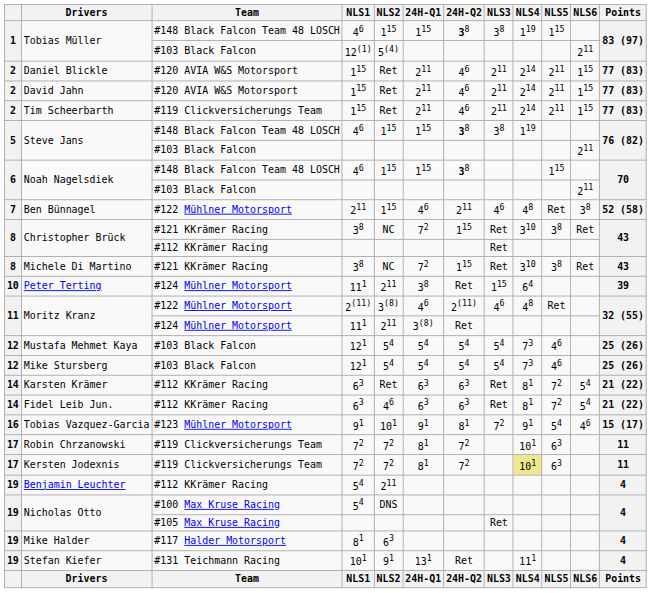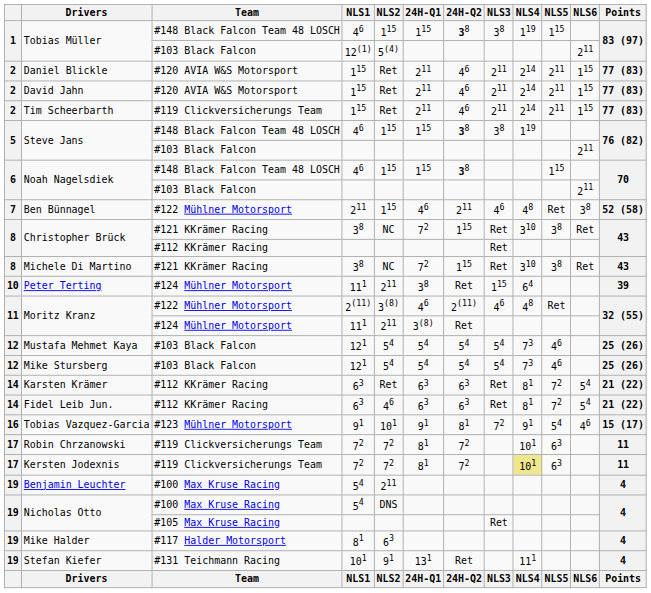 <table class="wikitable" style="font-size:85%; text-align:center;">
 <tr>
 <th></th>
 <th>Drivers</th>
 <th>Team</th>
 <th>NLS1</th>
 <th>NLS2</th>
 <th>24H-Q1</th>
 <th>24H-Q2</th>
 <th>NLS3</th>
 <th>NLS4</th>
 <th>NLS5</th>
 <th>NLS6</th>
 <th>Points</th>
 </tr>
 <tr>
 <th rowspan=2>1</th>
 <td rowspan=2 align="left"> Tobias Müller</td>
 <td align="left"> #148 Black Falcon Team 48 LOSCH</td>
 <td> 4<sup>6</sup></td>
 <td> 1<sup>15</sup></td>
 <td> 1<sup>15</sup></td>
 <td> <strong>3</strong><sup>8</sup></td>
 <td> 3<sup>8</sup></td>
 <td> 1<sup>19</sup></td>
 <td> 1<sup>15</sup></td>
 <td></td>
 <th rowspan=2>83 (97)</th>
 </tr>
 <tr>
 <td align="left"> #103 Black Falcon</td>
 <td> 12<sup>(1)</sup></td>
 <td> 5<sup>(4)</sup></td>
 <td></td>
 <td></td>
 <td></td>
 <td></td>
 <td></td>
 <td> 2<sup>11</sup></td>
 </tr>
 <tr>
 <th>2</th>
 <td align="left"> Daniel Blickle</td>
 <td align="left"> #120 AVIA W&S Motorsport</td>
 <td> 1<sup>15</sup></td>
 <td> Ret</td>
 <td> 2<sup>11</sup></td>
 <td> 4<sup>6</sup></td>
 <td> 2<sup>11</sup></td>
 <td> 2<sup>14</sup></td>
 <td> 2<sup>11</sup></td>
 <td> 1<sup>15</sup></td>
 <th>77 (83)</th>
 </tr>
 <tr>
 <th>2</th>
 <td align="left"> David Jahn</td>
 <td align="left"> #120 AVIA W&S Motorsport</td>
 <td> 1<sup>15</sup></td>
 <td> Ret</td>
 <td> 2<sup>11</sup></td>
 <td> 4<sup>6</sup></td>
 <td> 2<sup>11</sup></td>
 <td> 2<sup>14</sup></td>
 <td> 2<sup>11</sup></td>
 <td> 1<sup>15</sup></td>
 <th>77 (83)</th>
 </tr>
 <tr>
 <th>2</th>
 <td align="left"> Tim Scheerbarth</td>
 <td align="left"> #119 Clickversicherungs Team</td>
 <td> 1<sup>15</sup></td>
 <td> Ret</td>
 <td> 2<sup>11</sup></td>
 <td> 4<sup>6</sup></td>
 <td> 2<sup>11</sup></td>
 <td> 2<sup>14</sup></td>
 <td> 2<sup>11</sup></td>
 <td> 1<sup>15</sup></td>
 <th>77 (83)</th>
 </tr>
 <tr>
 <th rowspan=2>5</th>
 <td rowspan=2 align="left"> Steve Jans</td>
 <td align="left"> #148 Black Falcon Team 48 LOSCH</td>
 <td> 4<sup>6</sup></td>
 <td> 1<sup>15</sup></td>
 <td> 1<sup>15</sup></td>
 <td> <strong>3</strong><sup>8</sup></td>
 <td> 3<sup>8</sup></td>
 <td> 1<sup>19</sup></td>
 <td></td>
 <td></td>
 <th rowspan=2>76 (82)</th>
 </tr>
 <tr>
 <td align="left"> #103 Black Falcon</td>
 <td></td>
 <td></td>
 <td></td>
 <td></td>
 <td></td>
 <td></td>
 <td></td>
 <td> 2<sup>11</sup></td>
 </tr>
 <tr>
 <th rowspan=2>6</th>
 <td rowspan=2 align="left"> Noah Nagelsdiek</td>
 <td align="left"> #148 Black Falcon Team 48 LOSCH</td>
 <td> 4<sup>6</sup></td>
 <td> 1<sup>15</sup></td>
 <td> 1<sup>15</sup></td>
 <td> <strong>3</strong><sup>8</sup></td>
 <td></td>
 <td></td>
 <td> 1<sup>15</sup></td>
 <td></td>
 <th rowspan=2>70</th>
 </tr>
 <tr>
 <td align="left"> #103 Black Falcon</td>
 <td></td>
 <td></td>
 <td></td>
 <td></td>
 <td></td>
 <td></td>
 <td></td>
 <td> 2<sup>11</sup></td>
 </tr>
 <tr>
 <th>7</th>
 <td align="left"> Ben Bünnagel</td>
 <td align="left"> #122 <a href='#'>Mühlner Motorsport</a></td>
 <td> 2<sup>11</sup></td>
 <td> 1<sup>15</sup></td>
 <td> 4<sup>6</sup></td>
 <td> 2<sup>11</sup></td>
 <td> 4<sup>6</sup></td>
 <td> 4<sup>8</sup></td>
 <td> Ret</td>
 <td> 3<sup>8</sup></td>
 <th>52 (58)</th>
 </tr>
 <tr>
 <th rowspan=2>8</th>
 <td rowspan=2 align="left"> Christopher Brück</td>
 <td align="left"> #121 KKrämer Racing</td>
 <td> 3<sup>8</sup></td>
 <td> NC</td>
 <td> 7<sup>2</sup></td>
 <td> 1<sup>15</sup></td>
 <td> Ret</td>
 <td> 3<sup>10</sup></td>
 <td> 3<sup>8</sup></td>
 <td> Ret</td>
 <th rowspan=2>43</th>
 </tr>
 <tr>
 <td align="left"> #112 KKrämer Racing</td>
 <td></td>
 <td></td>
 <td></td>
 <td></td>
 <td> Ret</td>
 <td></td>
 <td></td>
 <td></td>
 </tr>
 <tr>
 <th>8</th>
 <td align="left"> Michele Di Martino</td>
 <td align="left"> #121 KKrämer Racing</td>
 <td> 3<sup>8</sup></td>
 <td> NC</td>
 <td> 7<sup>2</sup></td>
 <td> 1<sup>15</sup></td>
 <td> Ret</td>
 <td> 3<sup>10</sup></td>
 <td> 3<sup>8</sup></td>
 <td> Ret</td>
 <th>43</th>
 </tr>
 <tr>
 <th>10</th>
 <td align="left"> <a href='#'>Peter Terting</a></td>
 <td align="left"> #124 <a href='#'>Mühlner Motorsport</a></td>
 <td> 11<sup>1</sup></td>
 <td> 2<sup>11</sup></td>
 <td> 3<sup>8</sup></td>
 <td> Ret</td>
 <td> 1<sup>15</sup></td>
 <td> 6<sup>4</sup></td>
 <td></td>
 <td></td>
 <th>39</th>
 </tr>
 <tr>
 <th rowspan=2>11</th>
 <td rowspan=2 align="left"> Moritz Kranz</td>
 <td align="left"> #122 <a href='#'>Mühlner Motorsport</a></td>
 <td> 2<sup>(11)</sup></td>
 <td> 3<sup>(8)</sup></td>
 <td> 4<sup>6</sup></td>
 <td> 2<sup>(11)</sup></td>
 <td> 4<sup>6</sup></td>
 <td> 4<sup>8</sup></td>
 <td> Ret</td>
 <td></td>
 <th rowspan=2>32 (55)</th>
 </tr>
 <tr>
 <td align="left"> #124 <a href='#'>Mühlner Motorsport</a></td>
 <td> 11<sup>1</sup></td>
 <td> 2<sup>11</sup></td>
 <td> 3<sup>(8)</sup></td>
 <td> Ret</td>
 <td></td>
 <td></td>
 <td></td>
 <td></td>
 </tr>
 <tr>
 <th>12</th>
 <td align="left"> Mustafa Mehmet Kaya</td>
 <td align="left"> #103 Black Falcon</td>
 <td> 12<sup>1</sup></td>
 <td> 5<sup>4</sup></td>
 <td> 5<sup>4</sup></td>
 <td> 5<sup>4</sup></td>
 <td> 5<sup>4</sup></td>
 <td> 7<sup>3</sup></td>
 <td> 4<sup>6</sup></td>
 <td></td>
 <th>25 (26)</th>
 </tr>
 <tr>
 <th>12</th>
 <td align="left"> Mike Stursberg</td>
 <td align="left"> #103 Black Falcon</td>
 <td> 12<sup>1</sup></td>
 <td> 5<sup>4</sup></td>
 <td> 5<sup>4</sup></td>
 <td> 5<sup>4</sup></td>
 <td> 5<sup>4</sup></td>
 <td> 7<sup>3</sup></td>
 <td> 4<sup>6</sup></td>
 <td></td>
 <th>25 (26)</th>
 </tr>
 <tr>
 <th>14</th>
 <td align="left"> Karsten Krämer</td>
 <td align="left"> #112 KKrämer Racing</td>
 <td> 6<sup>3</sup></td>
 <td> Ret</td>
 <td> 6<sup>3</sup></td>
 <td> 6<sup>3</sup></td>
 <td> Ret</td>
 <td> 8<sup>1</sup></td>
 <td> 7<sup>2</sup></td>
 <td> 5<sup>4</sup></td>
 <th>21 (22)</th>
 </tr>
 <tr>
 <th>14</th>
 <td align="left"> Fidel Leib Jun.</td>
 <td align="left"> #112 KKrämer Racing</td>
 <td> 6<sup>3</sup></td>
 <td> 4<sup>6</sup></td>
 <td> 6<sup>3</sup></td>
 <td> 6<sup>3</sup></td>
 <td> Ret</td>
 <td> 8<sup>1</sup></td>
 <td> 7<sup>2</sup></td>
 <td> 5<sup>4</sup></td>
 <th>21 (22)</th>
 </tr>
 <tr>
 <th>16</th>
 <td align="left"> Tobias Vazquez-Garcia</td>
 <td align="left"> #123 <a href='#'>Mühlner Motorsport</a></td>
 <td> 9<sup>1</sup></td>
 <td> 10<sup>1</sup></td>
 <td> 9<sup>1</sup></td>
 <td> 8<sup>1</sup></td>
 <td> 7<sup>2</sup></td>
 <td> 9<sup>1</sup></td>
 <td> 5<sup>4</sup></td>
 <td> 4<sup>6</sup></td>
 <th>15 (17)</th>
 </tr>
 <tr>
 <th>17</th>
 <td align="left"> Robin Chrzanowski</td>
 <td align="left"> #119 Clickversicherungs Team</td>
 <td> 7<sup>2</sup></td>
 <td> 7<sup>2</sup></td>
 <td> 8<sup>1</sup></td>
 <td> 7<sup>2</sup></td>
 <td></td>
 <td> 10<sup>1</sup></td>
 <td> 6<sup>3</sup></td>
 <td></td>
 <th>11</th>
 </tr>
 <tr>
 <th>17</th>
 <td align="left"> Kersten Jodexnis</td>
 <td align="left"> #119 Clickversicherungs Team</td>
 <td> 7<sup>2</sup></td>
 <td> 7<sup>2</sup></td>
 <td> 8<sup>1</sup></td>
 <td> 7<sup>2</sup></td>
 <td></td>
 <td style="background: khaki;"> 10<sup>1</sup></td>
 <td> 6<sup>3</sup></td>
 <td></td>
 <th>11</th>
 </tr>
 <tr>
 <th>19</th>
 <td align="left"> <a href='#'>Benjamin Leuchter</a></td>
-<td align="left"> #112 KKrämer Racing</td>
+<td align="left"> #100 <a href='#'>Max Kruse Racing</a></td>
 <td> 5<sup>4</sup></td>
 <td> 2<sup>11</sup></td>
 <td></td>
 <td></td>
 <td></td>
 <td></td>
 <td></td>
 <td></td>
 <th>4</th>
 </tr>
 <tr>
 <th rowspan=2>19</th>
 <td rowspan=2 align="left"> Nicholas Otto</td>
 <td align="left"> #100 <a href='#'>Max Kruse Racing</a></td>
 <td> 5<sup>4</sup></td>
 <td> DNS</td>
 <td></td>
 <td></td>
 <td></td>
 <td></td>
 <td></td>
 <td></td>
 <th rowspan=2>4</th>
 </tr>
 <tr>
 <td align="left"> #105 <a href='#'>Max Kruse Racing</a></td>
 <td></td>
 <td></td>
 <td></td>
 <td></td>
 <td> Ret</td>
 <td></td>
 <td></td>
 <td></td>
 </tr>
 <tr>
 <th>19</th>
 <td align="left"> Mike Halder</td>
 <td align="left"> #117 <a href='#'>Halder Motorsport</a></td>
 <td> 8<sup>1</sup></td>
 <td> 6<sup>3</sup></td>
 <td></td>
 <td></td>
 <td></td>
 <td></td>
 <td></td>
 <td></td>
 <th>4</th>
 </tr>
 <tr>
 <th>19</th>
 <td align="left"> Stefan Kiefer</td>
 <td align="left"> #131 Teichmann Racing</td>
 <td> 10<sup>1</sup></td>
 <td> 9<sup>1</sup></td>
 <td> 13<sup>1</sup></td>
 <td> Ret</td>
 <td></td>
 <td> 11<sup>1</sup></td>
 <td></td>
 <td></td>
 <th>4</th>
 </tr>
 <tr>
 <th></th>
 <th>Drivers</th>
 <th>Team</th>
 <th>NLS1</th>
 <th>NLS2</th>
 <th>24H-Q1</th>
 <th>24H-Q2</th>
 <th>NLS3</th>
 <th>NLS4</th>
 <th>NLS5</th>
 <th>NLS6</th>
 <th>Points</th>
 </tr>
 </table>
